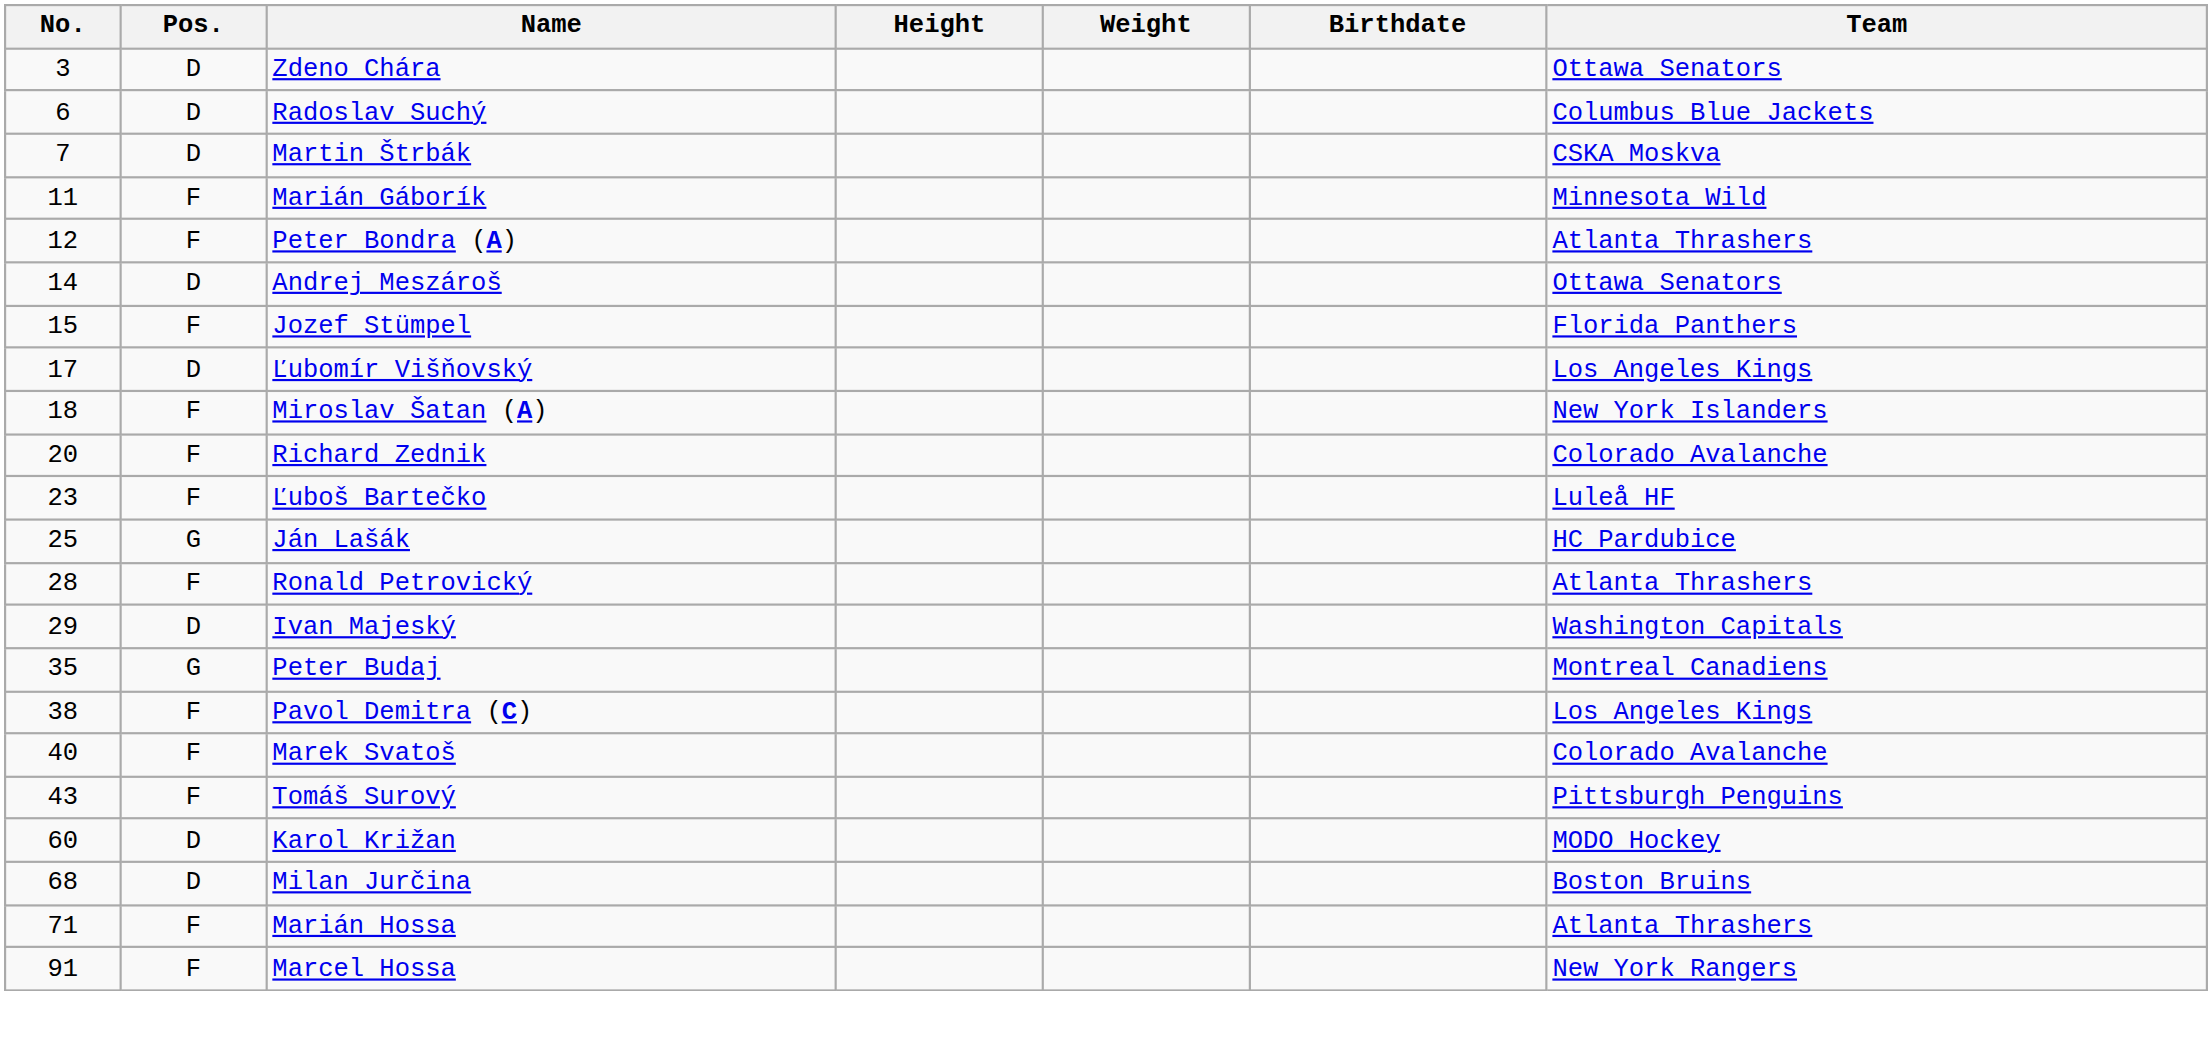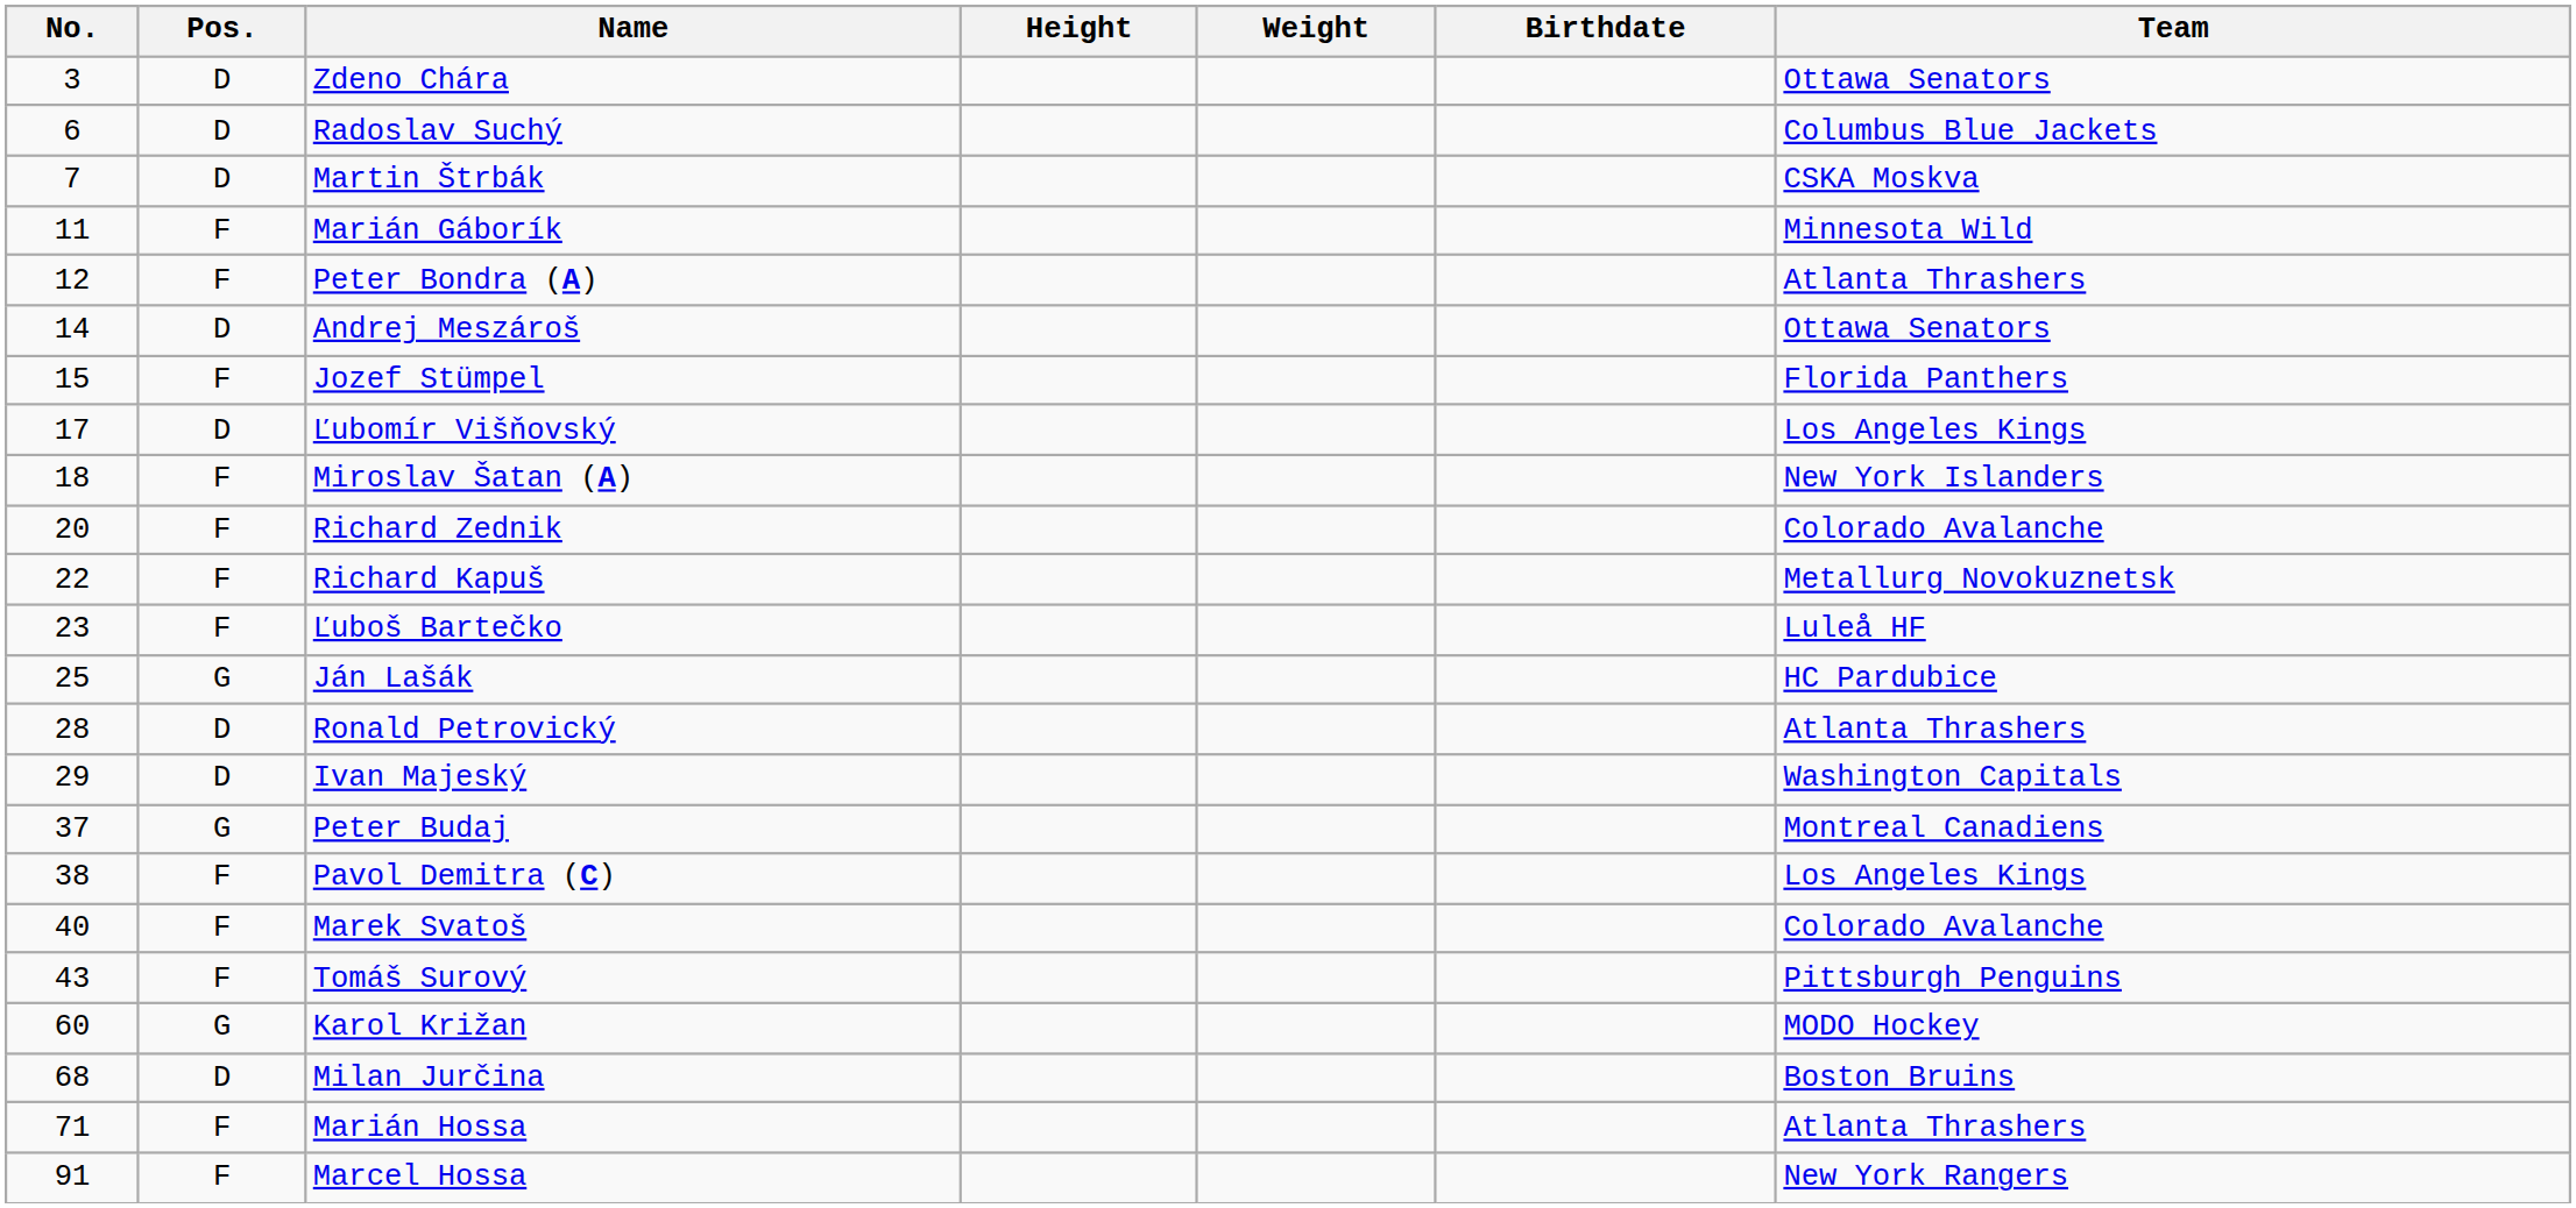 <table class="wikitable sortable" width="80%" style="font-size: 90%; text-align: center;">
 <tr>
 <th>No.</th>
 <th>Pos.</th>
 <th>Name</th>
 <th>Height</th>
 <th>Weight</th>
 <th>Birthdate</th>
 <th>Team</th>
 </tr>
 <tr>
 <td>3</td>
 <td>D</td>
 <td style="text-align:left;"><a href='#'>Zdeno Chára</a></td>
 <td></td>
 <td></td>
 <td style="text-align:right;"></td>
 <td style="text-align:left;"> <a href='#'>Ottawa Senators</a></td>
 </tr>
 <tr>
 <td>6</td>
 <td>D</td>
 <td style="text-align:left;"><a href='#'>Radoslav Suchý</a></td>
 <td></td>
 <td></td>
 <td style="text-align:right;"></td>
 <td style="text-align:left;"> <a href='#'>Columbus Blue Jackets</a></td>
 </tr>
 <tr>
 <td>7</td>
 <td>D</td>
 <td style="text-align:left;"><a href='#'>Martin Štrbák</a></td>
 <td></td>
 <td></td>
 <td style="text-align:right;"></td>
 <td style="text-align:left;"> <a href='#'>CSKA Moskva</a></td>
 </tr>
 <tr>
 <td>11</td>
 <td>F</td>
 <td style="text-align:left;"><a href='#'>Marián Gáborík</a></td>
 <td></td>
 <td></td>
 <td style="text-align:right;"></td>
 <td style="text-align:left;"> <a href='#'>Minnesota Wild</a></td>
 </tr>
 <tr>
 <td>12</td>
 <td>F</td>
 <td style="text-align:left;"><a href='#'>Peter Bondra</a> (<strong><a href='#'>A</a></strong>)</td>
 <td></td>
 <td></td>
 <td style="text-align:right;"></td>
 <td style="text-align:left;"> <a href='#'>Atlanta Thrashers</a></td>
 </tr>
 <tr>
 <td>14</td>
 <td>D</td>
 <td style="text-align:left;"><a href='#'>Andrej Meszároš</a></td>
 <td></td>
 <td></td>
 <td style="text-align:right;"></td>
 <td style="text-align:left;"> <a href='#'>Ottawa Senators</a></td>
 </tr>
 <tr>
 <td>15</td>
 <td>F</td>
 <td style="text-align:left;"><a href='#'>Jozef Stümpel</a></td>
 <td></td>
 <td></td>
 <td style="text-align:right;"></td>
 <td style="text-align:left;"> <a href='#'>Florida Panthers</a></td>
 </tr>
 <tr>
 <td>17</td>
 <td>D</td>
 <td style="text-align:left;"><a href='#'>Ľubomír Višňovský</a></td>
 <td></td>
 <td></td>
 <td style="text-align:right;"></td>
 <td style="text-align:left;"> <a href='#'>Los Angeles Kings</a></td>
 </tr>
 <tr>
 <td>18</td>
 <td>F</td>
 <td style="text-align:left;"><a href='#'>Miroslav Šatan</a> (<strong><a href='#'>A</a></strong>)</td>
 <td></td>
 <td></td>
 <td style="text-align:right;"></td>
 <td style="text-align:left;"> <a href='#'>New York Islanders</a></td>
 </tr>
 <tr>
 <td>20</td>
 <td>F</td>
 <td style="text-align:left;"><a href='#'>Richard Zednik</a></td>
 <td></td>
 <td></td>
 <td style="text-align:right;"></td>
 <td style="text-align:left;"> <a href='#'>Colorado Avalanche</a></td>
 </tr>
 <tr>
+<td>22</td>
+<td>F</td>
+<td style="text-align:left;"><a href='#'>Richard Kapuš</a></td>
+<td></td>
+<td></td>
+<td style="text-align:right;"></td>
+<td style="text-align:left;"> <a href='#'>Metallurg Novokuznetsk</a></td>
+</tr>
+<tr>
 <td>23</td>
 <td>F</td>
 <td style="text-align:left;"><a href='#'>Ľuboš Bartečko</a></td>
 <td></td>
 <td></td>
 <td style="text-align:right;"></td>
 <td style="text-align:left;"> <a href='#'>Luleå HF</a></td>
 </tr>
 <tr>
 <td>25</td>
 <td>G</td>
 <td style="text-align:left;"><a href='#'>Ján Lašák</a></td>
 <td></td>
 <td></td>
 <td style="text-align:right;"></td>
 <td style="text-align:left;"> <a href='#'>HC Pardubice</a></td>
 </tr>
 <tr>
 <td>28</td>
-<td>F</td>
+<td>D</td>
 <td style="text-align:left;"><a href='#'>Ronald Petrovický</a></td>
 <td></td>
 <td></td>
 <td style="text-align:right;"></td>
 <td style="text-align:left;"> <a href='#'>Atlanta Thrashers</a></td>
 </tr>
 <tr>
 <td>29</td>
 <td>D</td>
 <td style="text-align:left;"><a href='#'>Ivan Majeský</a></td>
 <td></td>
 <td></td>
 <td style="text-align:right;"></td>
 <td style="text-align:left;"> <a href='#'>Washington Capitals</a></td>
 </tr>
 <tr>
-<td>35</td>
+<td>37</td>
 <td>G</td>
 <td style="text-align:left;"><a href='#'>Peter Budaj</a></td>
 <td></td>
 <td></td>
 <td style="text-align:right;"></td>
 <td style="text-align:left;"> <a href='#'>Montreal Canadiens</a></td>
 </tr>
 <tr>
 <td>38</td>
 <td>F</td>
 <td style="text-align:left;"><a href='#'>Pavol Demitra</a> (<strong><a href='#'>C</a></strong>)</td>
 <td></td>
 <td></td>
 <td style="text-align:right;"></td>
 <td style="text-align:left;"> <a href='#'>Los Angeles Kings</a></td>
 </tr>
 <tr>
 <td>40</td>
 <td>F</td>
 <td style="text-align:left;"><a href='#'>Marek Svatoš</a></td>
 <td></td>
 <td></td>
 <td style="text-align:right;"></td>
 <td style="text-align:left;"> <a href='#'>Colorado Avalanche</a></td>
 </tr>
 <tr>
 <td>43</td>
 <td>F</td>
 <td style="text-align:left;"><a href='#'>Tomáš Surový</a></td>
 <td></td>
 <td></td>
 <td style="text-align:right;"></td>
 <td style="text-align:left;"> <a href='#'>Pittsburgh Penguins</a></td>
 </tr>
 <tr>
 <td>60</td>
-<td>D</td>
+<td>G</td>
 <td style="text-align:left;"><a href='#'>Karol Križan</a></td>
 <td></td>
 <td></td>
 <td style="text-align:right;"></td>
 <td style="text-align:left;"> <a href='#'>MODO Hockey</a></td>
 </tr>
 <tr>
 <td>68</td>
 <td>D</td>
 <td style="text-align:left;"><a href='#'>Milan Jurčina</a></td>
 <td></td>
 <td></td>
 <td style="text-align:right;"></td>
 <td style="text-align:left;"> <a href='#'>Boston Bruins</a></td>
 </tr>
 <tr>
 <td>71</td>
 <td>F</td>
 <td style="text-align:left;"><a href='#'>Marián Hossa</a></td>
 <td></td>
 <td></td>
 <td style="text-align:right;"></td>
 <td style="text-align:left;"> <a href='#'>Atlanta Thrashers</a></td>
 </tr>
 <tr>
 <td>91</td>
 <td>F</td>
 <td style="text-align:left;"><a href='#'>Marcel Hossa</a></td>
 <td></td>
 <td></td>
 <td style="text-align:right;"></td>
 <td style="text-align:left;"> <a href='#'>New York Rangers</a></td>
 </tr>
 </table>
